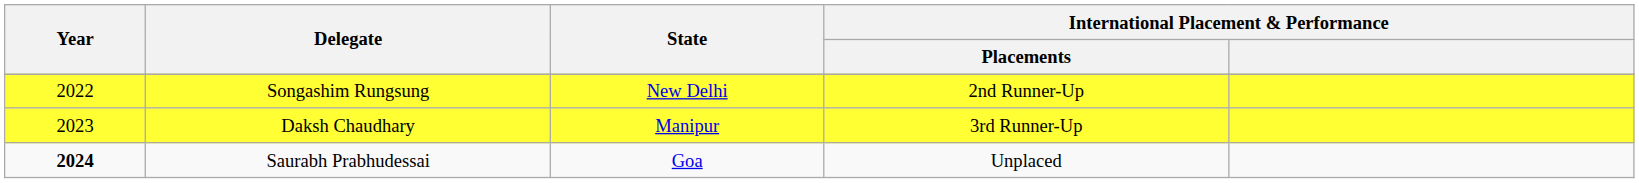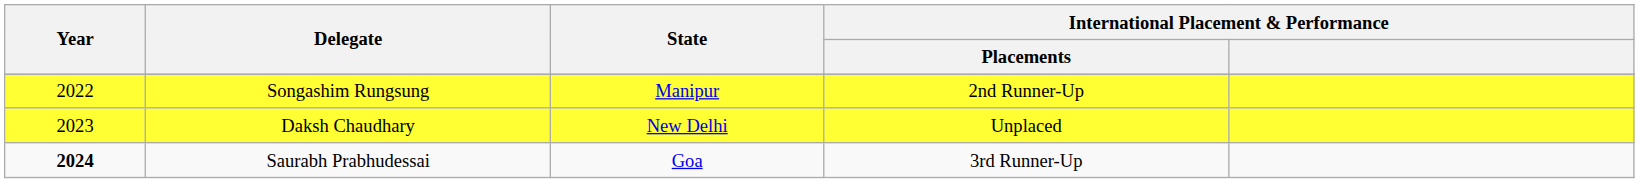 <table class="wikitable" style="text-align:center; line-height:20px; font-size:90%; width:100%;">
 <tr>
 <th rowspan="2"  width=100px>Year</th>
 <th rowspan="2"  width=300px>Delegate</th>
 <th rowspan="2"  width=200px>State</th>
 <th colspan="2"  width=100px>International Placement & Performance</th>
 </tr>
 <tr>
 <th width=300px>Placements</th>
 <th width=300px></th>
 </tr>
 <tr>
 </tr>
 <tr style="background-color:#FFFF33;">
 <td>2022</td>
 <td>Songashim Rungsung</td>
-<td><a href='#'>New Delhi</a></td>
+<td><a href='#'>Manipur</a></td>
 <td>2nd Runner-Up</td>
 <td></td>
 </tr>
 <tr style="background-color:#FFFF33;">
 <td>2023</td>
 <td>Daksh Chaudhary</td>
-<td><a href='#'>Manipur</a></td>
-<td>3rd Runner-Up</td>
+<td><a href='#'>New Delhi</a></td>
+<td>Unplaced</td>
 <td style="background:;"></td>
 </tr>
 <tr>
 <td><strong>2024</strong></td>
 <td>Saurabh Prabhudessai</td>
 <td><a href='#'>Goa</a></td>
-<td>Unplaced</td>
+<td>3rd Runner-Up</td>
 <td></td>
 </tr>
 </table>
